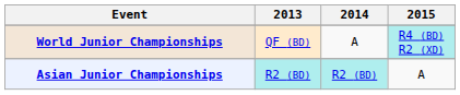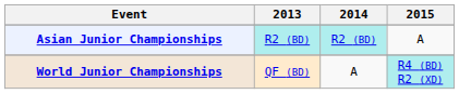 <table style='font-size: 90%; text-align:center;' class='wikitable'>
 <tr>
 <th>Event</th>
 <th>2013</th>
 <th>2014</th>
 <th>2015</th>
 </tr>
 <tr>
 </tr>
 <tr style="height: 30px;">
+<td bgcolor=ECF2FF style="width: 240px;align=left"><strong><a href='#'>Asian Junior Championships</a></strong></td>
+<td bgcolor=AFEEEE style="width: 60px"><a href='#'>R2 <small>(BD)</small></a></td>
+<td bgcolor=AFEEEE style="width: 60px"><a href='#'>R2 <small>(BD)</small></a></td>
+<td>A</td>
+</tr>
+<tr>
+</tr>
+<tr style="height: 30px;">
 <td bgcolor=F3E6D7 style="width: 240px;align=left"><strong><a href='#'>World Junior Championships</a></strong></td>
 <td bgcolor=FFEBCD style="width: 60px"><a href='#'>QF <small>(BD)</small></a></td>
 <td>A</td>
 <td bgcolor=AFEEEE style="width: 60px"><a href='#'>R4 <small>(BD)</small></a> <br> <a href='#'>R2 <small>(XD)</small></a></td>
 </tr>
-<tr>
-</tr>
-<tr style="height: 30px;">
-<td bgcolor=ECF2FF style="width: 240px;align=left"><strong><a href='#'>Asian Junior Championships</a></strong></td>
-<td bgcolor=AFEEEE style="width: 60px"><a href='#'>R2 <small>(BD)</small></a></td>
-<td bgcolor=AFEEEE style="width: 60px"><a href='#'>R2 <small>(BD)</small></a></td>
-<td>A</td>
-</tr>
 </table>
